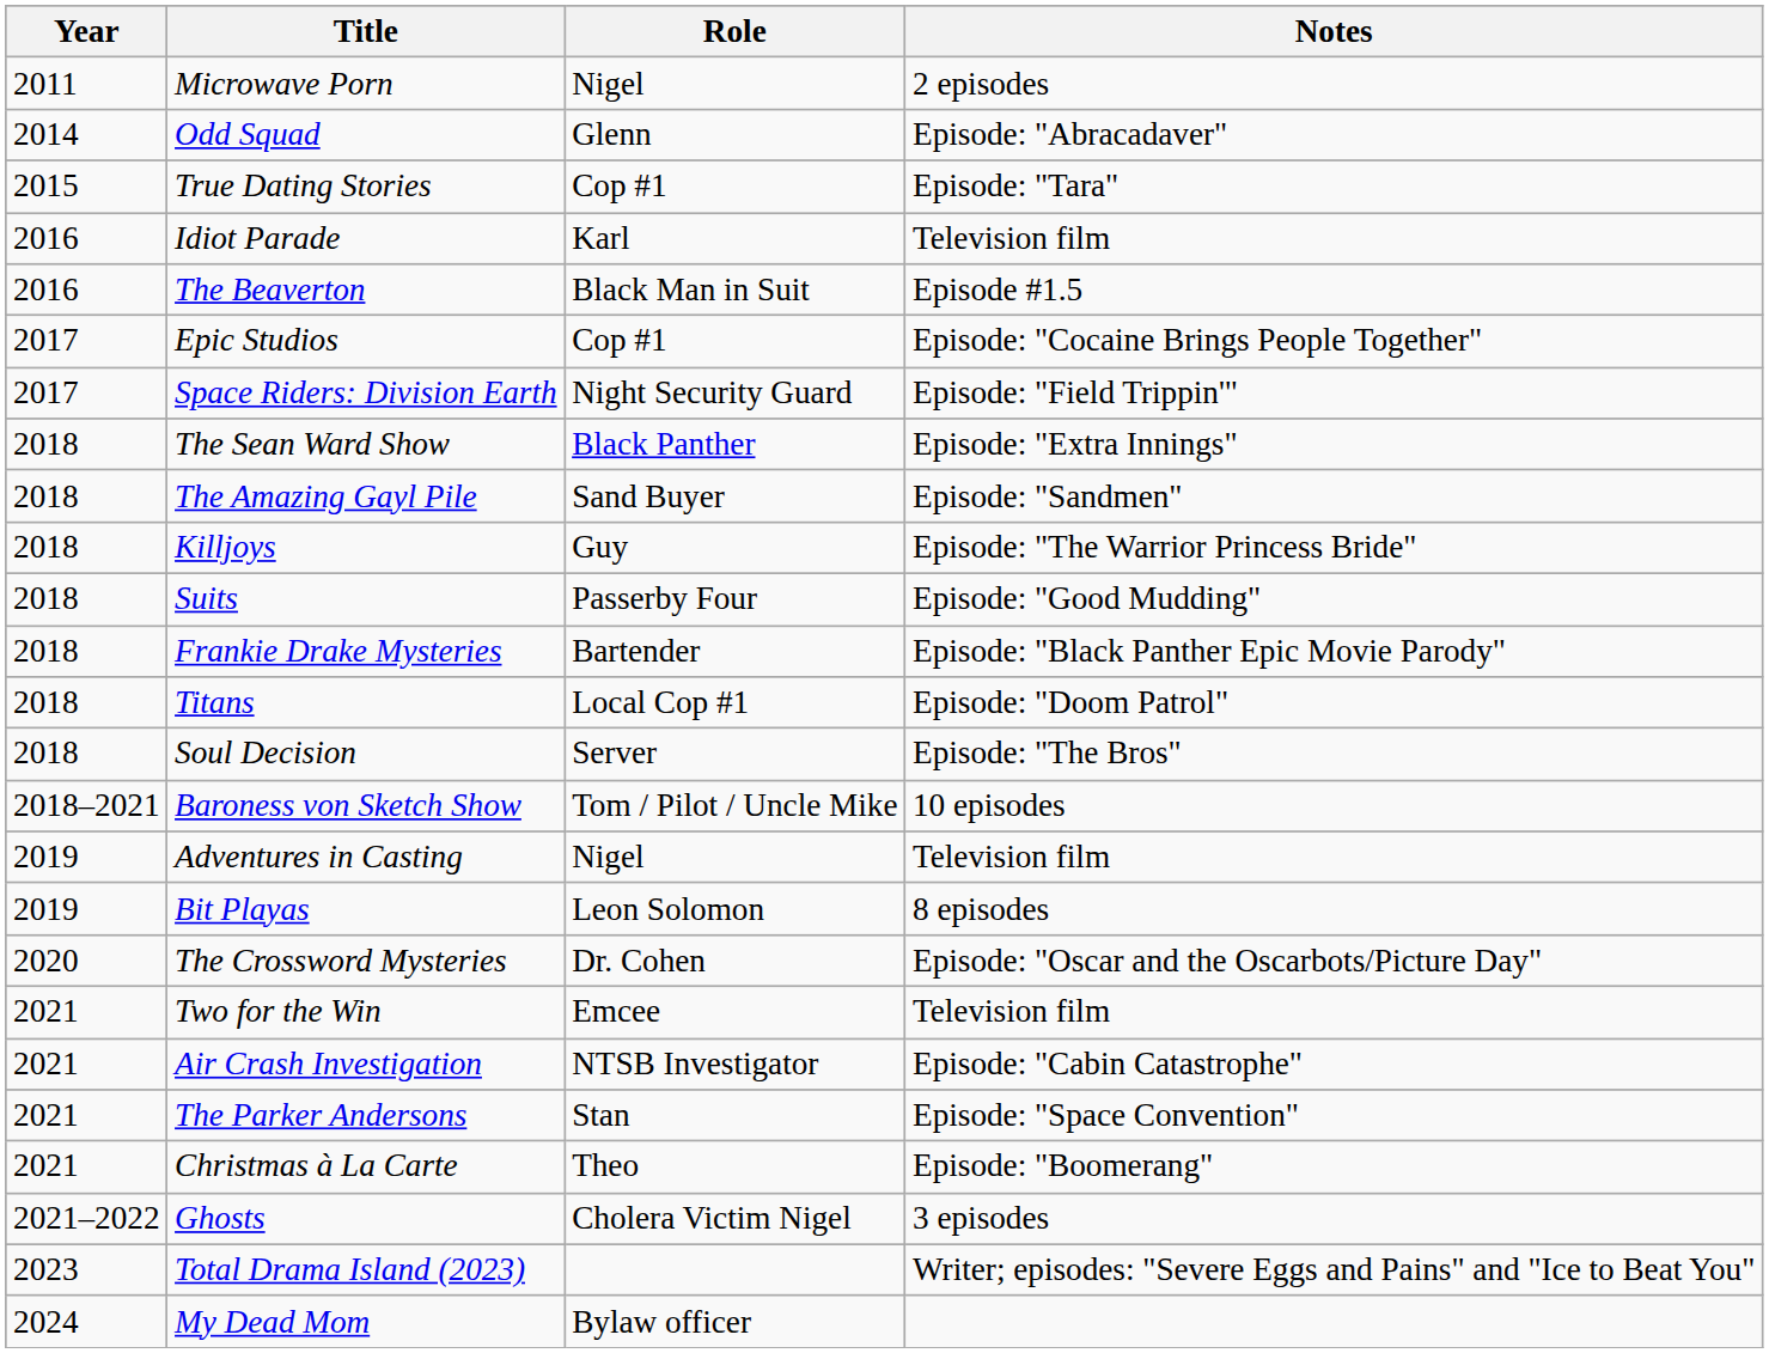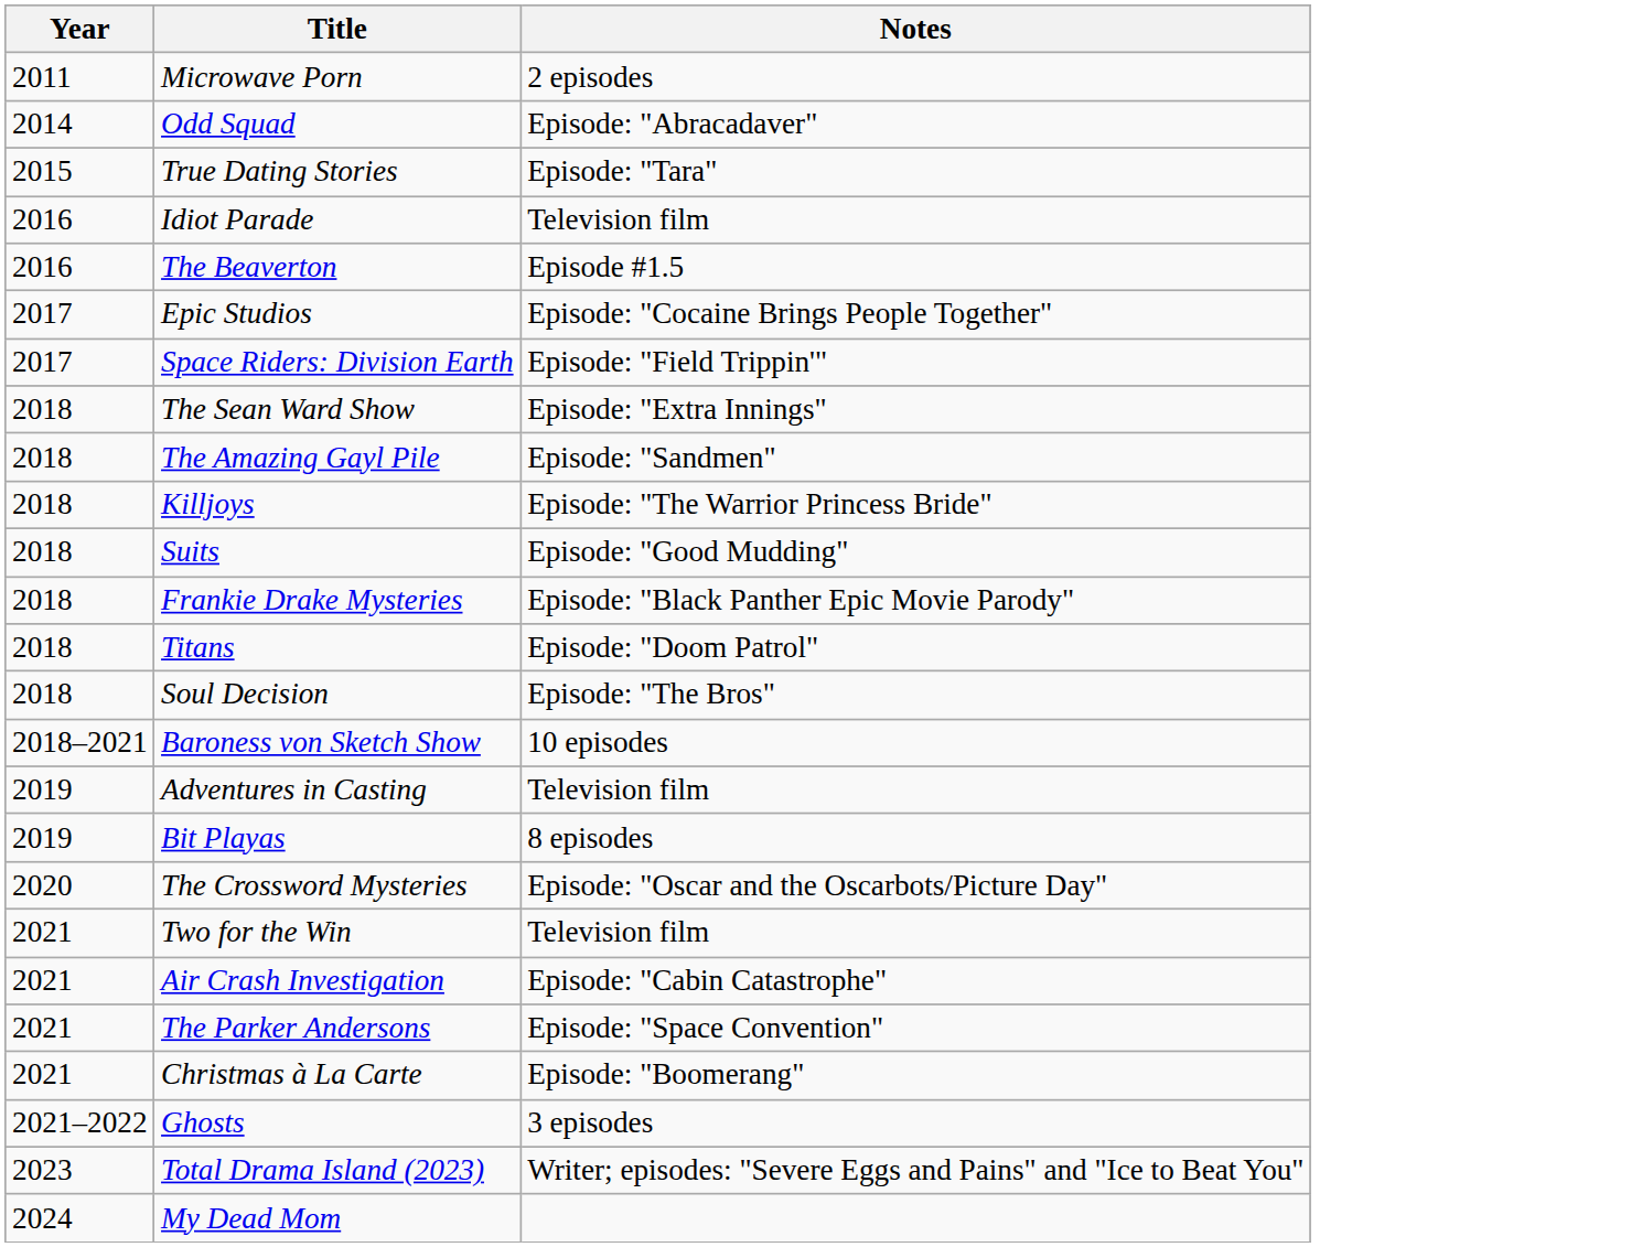 <table class="wikitable sortable">
 <tr>
 <th>Year</th>
 <th>Title</th>
-<th>Role</th>
 <th class="unsortable">Notes</th>
 </tr>
 <tr>
 <td>2011</td>
 <td><em>Microwave Porn</em></td>
-<td>Nigel</td>
 <td>2 episodes</td>
 </tr>
 <tr>
 <td>2014</td>
 <td><em><a href='#'>Odd Squad</a></em></td>
-<td>Glenn</td>
 <td>Episode: "Abracadaver"</td>
 </tr>
 <tr>
 <td>2015</td>
 <td><em>True Dating Stories</em></td>
-<td>Cop #1</td>
 <td>Episode: "Tara"</td>
 </tr>
 <tr>
 <td>2016</td>
 <td><em>Idiot Parade</em></td>
-<td>Karl</td>
 <td>Television film</td>
 </tr>
 <tr>
 <td>2016</td>
 <td data-sort-value="Beaverton, The"><a href='#'><em>The Beaverton</em></a></td>
-<td>Black Man in Suit</td>
 <td>Episode #1.5</td>
 </tr>
 <tr>
 <td>2017</td>
 <td><em>Epic Studios</em></td>
-<td>Cop #1</td>
 <td>Episode: "Cocaine Brings People Together"</td>
 </tr>
 <tr>
 <td>2017</td>
 <td><em><a href='#'>Space Riders: Division Earth</a></em></td>
-<td>Night Security Guard</td>
 <td>Episode: "Field Trippin'"</td>
 </tr>
 <tr>
 <td>2018</td>
 <td data-sort-value="Sean Ward Show, The"><em>The Sean Ward Show</em></td>
-<td><a href='#'>Black Panther</a></td>
 <td>Episode: "Extra Innings"</td>
 </tr>
 <tr>
 <td>2018</td>
 <td data-sort-value="Amazing Gayl Pile, The"><em><a href='#'>The Amazing Gayl Pile</a></em></td>
-<td>Sand Buyer</td>
 <td>Episode: "Sandmen"</td>
 </tr>
 <tr>
 <td>2018</td>
 <td><em><a href='#'>Killjoys</a></em></td>
-<td>Guy</td>
 <td>Episode: "The Warrior Princess Bride"</td>
 </tr>
 <tr>
 <td>2018</td>
 <td><a href='#'><em>Suits</em></a></td>
-<td>Passerby Four</td>
 <td>Episode: "Good Mudding"</td>
 </tr>
 <tr>
 <td>2018</td>
 <td><em><a href='#'>Frankie Drake Mysteries</a></em></td>
-<td>Bartender</td>
 <td>Episode: "Black Panther Epic Movie Parody"</td>
 </tr>
 <tr>
 <td>2018</td>
 <td><a href='#'><em>Titans</em></a></td>
-<td>Local Cop #1</td>
 <td>Episode: "Doom Patrol"</td>
 </tr>
 <tr>
 <td>2018</td>
 <td><em>Soul Decision</em></td>
-<td>Server</td>
 <td>Episode: "The Bros"</td>
 </tr>
 <tr>
 <td>2018–2021</td>
 <td><em><a href='#'>Baroness von Sketch Show</a></em></td>
-<td>Tom / Pilot / Uncle Mike</td>
 <td>10 episodes</td>
 </tr>
 <tr>
 <td>2019</td>
 <td><em>Adventures in Casting</em></td>
-<td>Nigel</td>
 <td>Television film</td>
 </tr>
 <tr>
 <td>2019</td>
 <td><em><a href='#'>Bit Playas</a></em></td>
-<td>Leon Solomon</td>
 <td>8 episodes</td>
 </tr>
 <tr>
 <td>2020</td>
 <td data-sort-value="Crossword Mysteries, The"><em>The Crossword Mysteries</em></td>
-<td>Dr. Cohen</td>
 <td>Episode: "Oscar and the Oscarbots/Picture Day"</td>
 </tr>
 <tr>
 <td>2021</td>
 <td><em>Two for the Win</em></td>
-<td>Emcee</td>
 <td>Television film</td>
 </tr>
 <tr>
 <td>2021</td>
 <td><em><a href='#'>Air Crash Investigation</a></em></td>
-<td>NTSB Investigator</td>
 <td>Episode: "Cabin Catastrophe"</td>
 </tr>
 <tr>
 <td>2021</td>
 <td data-sort-value="Parker Andersons, The"><em><a href='#'>The Parker Andersons</a></em></td>
-<td>Stan</td>
 <td>Episode: "Space Convention"</td>
 </tr>
 <tr>
 <td>2021</td>
 <td><em>Christmas à La Carte</em></td>
-<td>Theo</td>
 <td>Episode: "Boomerang"</td>
 </tr>
 <tr>
 <td>2021–2022</td>
 <td><a href='#'><em>Ghosts</em></a></td>
-<td>Cholera Victim Nigel</td>
 <td>3 episodes</td>
 </tr>
 <tr>
 <td>2023</td>
 <td><em><a href='#'>Total Drama Island (2023)</a></em></td>
-<td></td>
 <td>Writer; episodes: "Severe Eggs and Pains" and "Ice to Beat You"</td>
 </tr>
 <tr>
 <td>2024</td>
 <td><em><a href='#'>My Dead Mom</a></em></td>
-<td>Bylaw officer</td>
 <td></td>
 </tr>
 </table>
